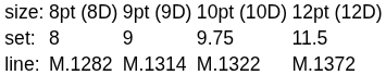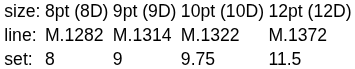 <table style="margin-left:40px;">
 <tr>
 <td>size:</td>
 <td>8pt (8D)</td>
 <td>9pt (9D)</td>
 <td>10pt (10D)</td>
 <td>12pt (12D)</td>
 </tr>
 <tr>
+<td>line:</td>
+<td>M.1282</td>
+<td>M.1314</td>
+<td>M.1322</td>
+<td>M.1372</td>
+</tr>
+<tr>
 <td>set:</td>
 <td>8</td>
 <td>9</td>
 <td>9.75</td>
 <td>11.5</td>
 </tr>
-<tr>
-<td>line:</td>
-<td>M.1282</td>
-<td>M.1314</td>
-<td>M.1322</td>
-<td>M.1372</td>
-</tr>
 </table>
